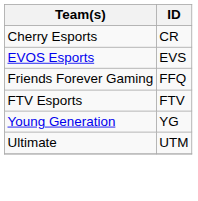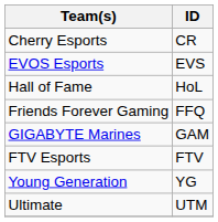 <table class="wikitable">
 <tr>
 <th>Team(s)</th>
 <th>ID</th>
 </tr>
 <tr>
 <td> Cherry Esports</td>
 <td>CR</td>
 </tr>
 <tr>
 <td> <a href='#'>EVOS Esports</a></td>
 <td>EVS</td>
 </tr>
 <tr>
+<td> Hall of Fame</td>
+<td>HoL</td>
+</tr>
+<tr>
 <td> Friends Forever Gaming</td>
 <td>FFQ</td>
+</tr>
+<tr>
+<td> <a href='#'>GIGABYTE Marines</a></td>
+<td>GAM</td>
 </tr>
 <tr>
 <td> FTV Esports</td>
 <td>FTV</td>
 </tr>
 <tr>
 <td> <a href='#'>Young Generation</a></td>
 <td>YG</td>
 </tr>
 <tr>
 <td> Ultimate</td>
 <td>UTM</td>
 </tr>
 <tr>
 </tr>
 </table>
